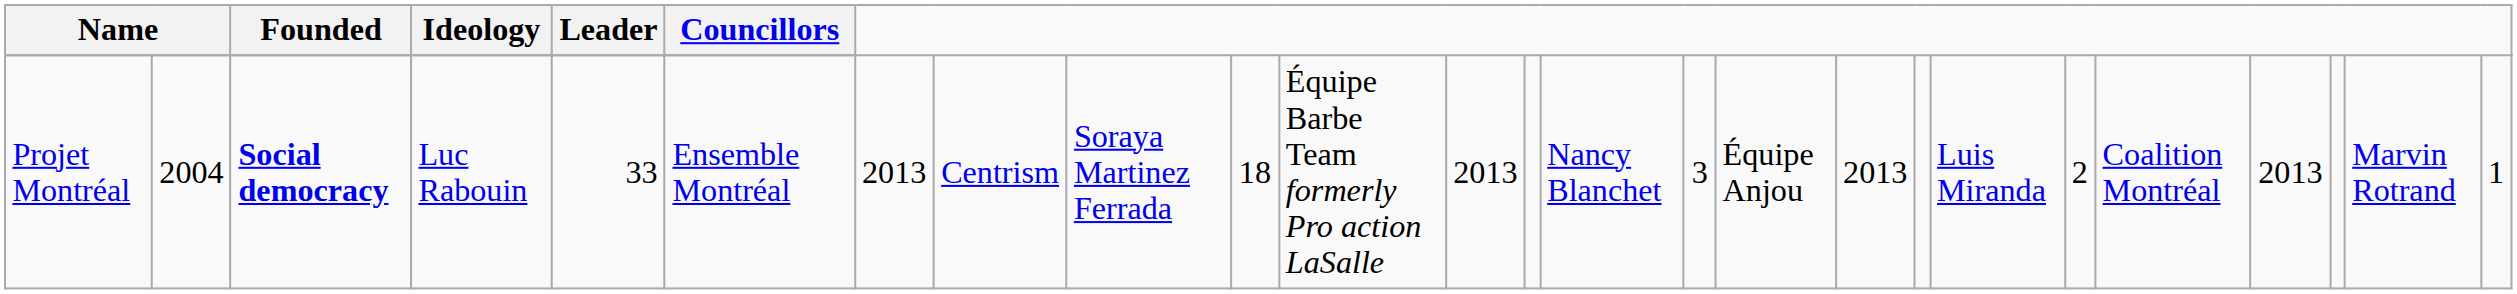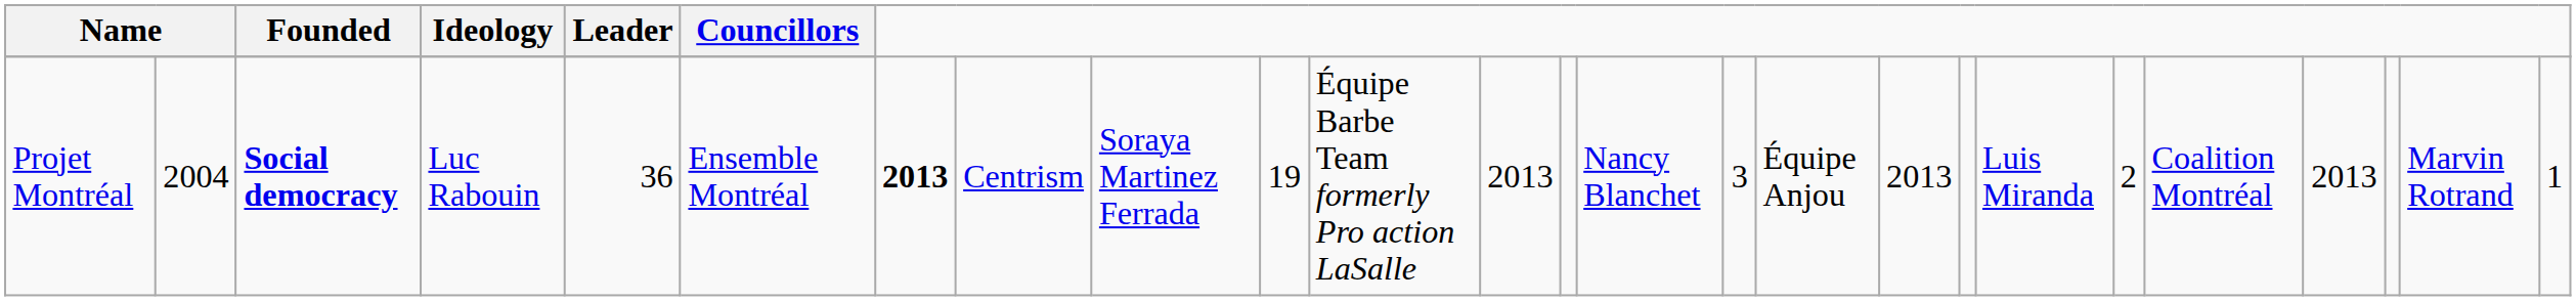 <table class="wikitable">
 <tr>
 <th colspan=2>Name</th>
 <th>Founded</th>
 <th>Ideology</th>
 <th>Leader</th>
 <th><a href='#'>Councillors</a></th>
 </tr>
 <tr>
 </tr>
 <tr>
 <td><a href='#'>Projet Montréal</a></td>
 <td>2004</td>
 <td><strong><a href='#'>Social democracy</a></strong></td>
 <td><a href='#'>Luc Rabouin</a></td>
-<td align="right">33<br></td>
+<td align="right">36<br></td>
 <td><a href='#'>Ensemble Montréal</a></td>
-<td>2013</td>
+<td><strong>2013</strong></td>
 <td><a href='#'>Centrism</a></td>
 <td><a href='#'>Soraya Martinez Ferrada</a></td>
-<td align="right">18<br></td>
+<td align="right">19<br></td>
 <td>Équipe Barbe Team<br><em>formerly Pro action LaSalle</em></td>
 <td>2013</td>
 <td></td>
 <td><a href='#'>Nancy Blanchet</a></td>
 <td align="right">3<br></td>
 <td>Équipe Anjou</td>
 <td>2013</td>
 <td></td>
 <td><a href='#'>Luis Miranda</a></td>
 <td align="right">2<br></td>
 <td><a href='#'>Coalition Montréal</a></td>
 <td>2013</td>
 <td></td>
 <td><a href='#'>Marvin Rotrand</a></td>
 <td align="right">1</td>
 </tr>
 </table>
